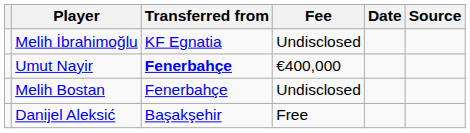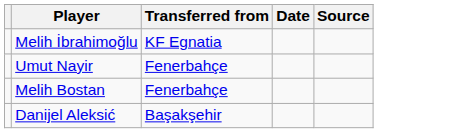 <table class="wikitable plainrowheaders sortable">
 <tr>
 <th></th>
 <th scope="col">Player</th>
 <th>Transferred from</th>
-<th style="width: 80px;">Fee</th>
 <th scope="col">Date</th>
 <th scope="col">Source</th>
 </tr>
 <tr>
 <td align="center"></td>
 <td> <a href='#'>Melih İbrahimoğlu</a></td>
 <td> <a href='#'>KF Egnatia</a></td>
-<td>Undisclosed</td>
 <td></td>
 <td></td>
 </tr>
 <tr>
 <td align="center"></td>
 <td> <a href='#'>Umut Nayir</a></td>
-<td><strong> <a href='#'>Fenerbahçe</a></strong></td>
-<td>€400,000</td>
+<td> <a href='#'>Fenerbahçe</a></td>
 <td></td>
 <td></td>
 </tr>
 <tr>
 <td align="center"></td>
 <td> <a href='#'>Melih Bostan</a></td>
 <td> <a href='#'>Fenerbahçe</a></td>
-<td>Undisclosed</td>
 <td></td>
 <td></td>
 </tr>
 <tr>
 <td align="center"></td>
 <td> <a href='#'>Danijel Aleksić</a></td>
 <td> <a href='#'>Başakşehir</a></td>
-<td>Free</td>
 <td></td>
 <td></td>
 </tr>
 </table>
